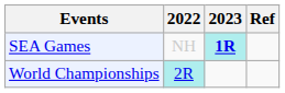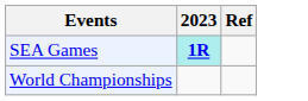 <table style='font-size: 90%; text-align:center;' class='wikitable'>
 <tr>
 <th>Events</th>
-<th>2022</th>
 <th>2023</th>
 <th>Ref</th>
 </tr>
 <tr>
 <td bgcolor="#ECF2FF"; align="left"><a href='#'>SEA Games</a></td>
-<td style=color:#ccc>NH</td>
 <td bgcolor=AFEEEE><strong><a href='#'>1R</a></strong></td>
 <td></td>
 </tr>
 <tr>
 <td bgcolor="#ECF2FF"; align="left"><a href='#'>World Championships</a></td>
-<td bgcolor=AFEEEE><a href='#'>2R</a></td>
 <td></td>
 <td></td>
 </tr>
 </table>
